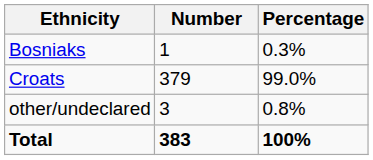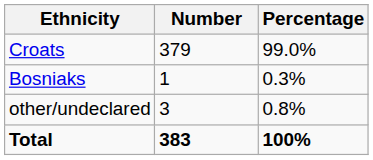 <table class="wikitable">
 <tr>
 <th width="100px">Ethnicity</th>
 <th width="80px">Number</th>
 <th width="80px">Percentage</th>
 </tr>
 <tr>
+<td><a href='#'>Croats</a></td>
+<td>379</td>
+<td>99.0%</td>
+</tr>
+<tr>
 <td><a href='#'>Bosniaks</a></td>
 <td>1</td>
 <td>0.3%</td>
-</tr>
-<tr>
-<td><a href='#'>Croats</a></td>
-<td>379</td>
-<td>99.0%</td>
 </tr>
 <tr>
 <td>other/undeclared</td>
 <td>3</td>
 <td>0.8%</td>
 </tr>
 <tr>
 <td><strong>Total</strong></td>
 <td><strong>383</strong></td>
 <td><strong>100%</strong></td>
 </tr>
 </table>
